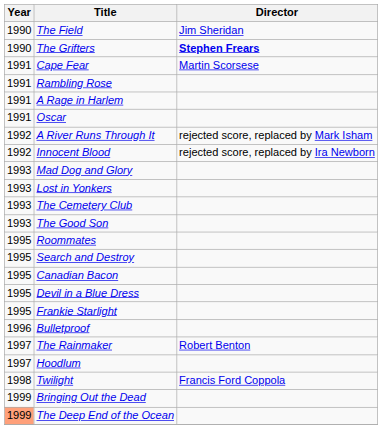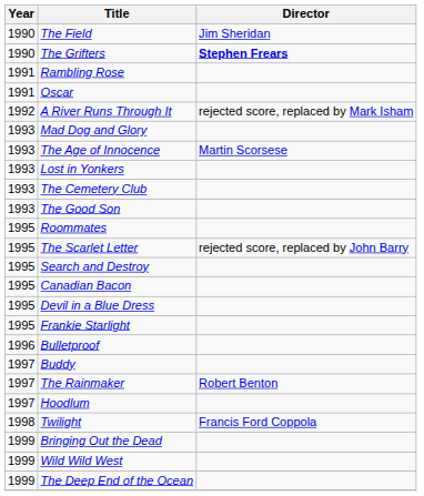 <table class="wikitable unsortable">
 <tr>
 <th>Year</th>
 <th>Title</th>
 <th>Director</th>
 </tr>
 <tr>
 <td>1990</td>
 <td><em><a href='#'>The Field</a></em></td>
 <td><a href='#'>Jim Sheridan</a></td>
 </tr>
 <tr>
 <td>1990</td>
 <td><em><a href='#'>The Grifters</a></em></td>
 <td><strong><a href='#'>Stephen Frears</a></strong></td>
 </tr>
 <tr>
 <td>1991</td>
-<td><em><a href='#'>Cape Fear</a></em></td>
-<td><a href='#'>Martin Scorsese</a></td>
-</tr>
-<tr>
-<td>1991</td>
 <td><em><a href='#'>Rambling Rose</a></em></td>
-<td></td>
-</tr>
-<tr>
-<td>1991</td>
-<td><em><a href='#'>A Rage in Harlem</a></em></td>
 <td></td>
 </tr>
 <tr>
 <td>1991</td>
 <td><em><a href='#'>Oscar</a></em></td>
 <td></td>
 </tr>
 <tr>
 <td>1992</td>
 <td><em><a href='#'>A River Runs Through It</a></em></td>
 <td>rejected score, replaced by <a href='#'>Mark Isham</a></td>
 </tr>
 <tr>
-<td>1992</td>
-<td><em><a href='#'>Innocent Blood</a></em></td>
-<td>rejected score, replaced by <a href='#'>Ira Newborn</a></td>
+<td>1993</td>
+<td><em><a href='#'>Mad Dog and Glory</a></em></td>
+<td></td>
 </tr>
 <tr>
 <td>1993</td>
-<td><em><a href='#'>Mad Dog and Glory</a></em></td>
-<td></td>
+<td><em><a href='#'>The Age of Innocence</a></em></td>
+<td><a href='#'>Martin Scorsese</a></td>
 </tr>
 <tr>
 <td>1993</td>
 <td><em><a href='#'>Lost in Yonkers</a></em></td>
 <td></td>
 </tr>
 <tr>
 <td>1993</td>
 <td><em><a href='#'>The Cemetery Club</a></em></td>
 <td></td>
 </tr>
 <tr>
 <td>1993</td>
 <td><em><a href='#'>The Good Son</a></em></td>
 <td></td>
 </tr>
 <tr>
 <td>1995</td>
 <td><em><a href='#'>Roommates</a></em></td>
 <td></td>
+</tr>
+<tr>
+<td>1995</td>
+<td><em><a href='#'>The Scarlet Letter</a></em></td>
+<td>rejected score, replaced by <a href='#'>John Barry</a></td>
 </tr>
 <tr>
 <td>1995</td>
 <td><em><a href='#'>Search and Destroy</a></em></td>
 <td></td>
 </tr>
 <tr>
 <td>1995</td>
 <td><em><a href='#'>Canadian Bacon</a></em></td>
 <td></td>
 </tr>
 <tr>
 <td>1995</td>
 <td><em><a href='#'>Devil in a Blue Dress</a></em></td>
 <td></td>
 </tr>
 <tr>
 <td>1995</td>
 <td><em><a href='#'>Frankie Starlight</a></em></td>
 <td></td>
 </tr>
 <tr>
 <td>1996</td>
 <td><em><a href='#'>Bulletproof</a></em></td>
 <td></td>
 </tr>
 <tr>
 <td>1997</td>
+<td><em><a href='#'>Buddy</a></em></td>
+<td></td>
+</tr>
+<tr>
+<td>1997</td>
 <td><em><a href='#'>The Rainmaker</a></em></td>
 <td><a href='#'>Robert Benton</a></td>
 </tr>
 <tr>
 <td>1997</td>
 <td><em><a href='#'>Hoodlum</a></em></td>
 <td></td>
 </tr>
 <tr>
 <td>1998</td>
 <td><em><a href='#'>Twilight</a></em></td>
 <td><a href='#'>Francis Ford Coppola</a></td>
 </tr>
 <tr>
 <td>1999</td>
 <td><em><a href='#'>Bringing Out the Dead</a></em></td>
 <td></td>
 </tr>
 <tr>
-<td style="background: lightsalmon;">1999</td>
+<td>1999</td>
+<td><em><a href='#'>Wild Wild West</a></em></td>
+<td></td>
+</tr>
+<tr>
+<td>1999</td>
 <td><em><a href='#'>The Deep End of the Ocean</a></em></td>
 <td></td>
 </tr>
 <tr>
 </tr>
 </table>
